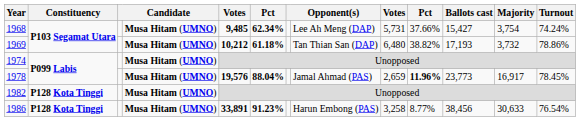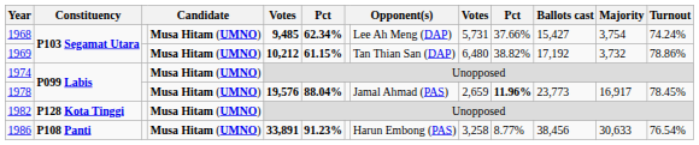 <table class="wikitable" style="margin:0.5em ; font-size:95%">
 <tr>
 <th>Year</th>
 <th>Constituency</th>
 <th colspan=2>Candidate</th>
 <th>Votes</th>
 <th>Pct</th>
 <th colspan=2>Opponent(s)</th>
 <th>Votes</th>
 <th>Pct</th>
 <th>Ballots cast</th>
 <th>Majority</th>
 <th>Turnout</th>
 </tr>
 <tr>
 <td><a href='#'>1968</a></td>
 <td rowspan="2"><strong>P103 <a href='#'>Segamat Utara</a></strong></td>
 <td></td>
 <td><strong>Musa Hitam</strong> (<a href='#'><strong>UMNO</strong></a>)</td>
 <td align="right"><strong>9,485</strong></td>
 <td><strong>62.34%</strong></td>
 <td></td>
 <td>Lee Ah Meng (<a href='#'>DAP</a>)</td>
 <td align="right">5,731</td>
 <td>37.66%</td>
 <td>15,427</td>
 <td>3,754</td>
 <td>74.24%</td>
 </tr>
 <tr>
 <td><a href='#'>1969</a></td>
 <td></td>
 <td><strong>Musa Hitam</strong> (<a href='#'><strong>UMNO</strong></a>)</td>
 <td align="right"><strong>10,212</strong></td>
-<td><strong>61.18%</strong></td>
+<td><strong>61.15%</strong></td>
 <td></td>
 <td>Tan Thian San (<a href='#'>DAP</a>)</td>
 <td align="right">6,480</td>
 <td>38.82%</td>
-<td>17,193</td>
+<td>17,192</td>
 <td>3,732</td>
 <td>78.86%</td>
 </tr>
 <tr>
 <td><a href='#'>1974</a></td>
 <td rowspan=2><strong>P099 <a href='#'>Labis</a></strong></td>
 <td></td>
 <td><strong>Musa Hitam</strong> (<a href='#'><strong>UMNO</strong></a>)</td>
 <td colspan=9 style="background:#dcdcdc; text-align:center;">Unopposed</td>
 </tr>
 <tr>
 <td><a href='#'>1978</a></td>
 <td></td>
 <td><strong>Musa Hitam</strong> (<a href='#'><strong>UMNO</strong></a>)</td>
 <td align="right"><strong>19,576</strong></td>
 <td><strong>88.04%</strong></td>
 <td></td>
 <td>Jamal Ahmad (<a href='#'>PAS</a>)</td>
 <td align="right">2,659</td>
 <td><strong>11.96%</strong></td>
 <td>23,773</td>
 <td>16,917</td>
 <td>78.45%</td>
 </tr>
 <tr>
 <td><a href='#'>1982</a></td>
 <td><strong>P128 <a href='#'>Kota Tinggi</a></strong></td>
 <td></td>
 <td><strong>Musa Hitam</strong> (<a href='#'><strong>UMNO</strong></a>)</td>
 <td colspan=9 style="background:#dcdcdc; text-align:center;">Unopposed</td>
 </tr>
 <tr>
 <td><a href='#'>1986</a></td>
-<td><strong>P128 <a href='#'>Kota Tinggi</a></strong></td>
+<td><strong>P108 <a href='#'>Panti</a></strong></td>
 <td></td>
 <td><strong>Musa Hitam</strong> (<a href='#'><strong>UMNO</strong></a>)</td>
 <td align="right"><strong>33,891</strong></td>
 <td><strong>91.23%</strong></td>
 <td></td>
 <td>Harun Embong (<a href='#'>PAS</a>)</td>
 <td align="right">3,258</td>
 <td>8.77%</td>
 <td>38,456</td>
 <td>30,633</td>
 <td>76.54%</td>
 </tr>
 </table>
